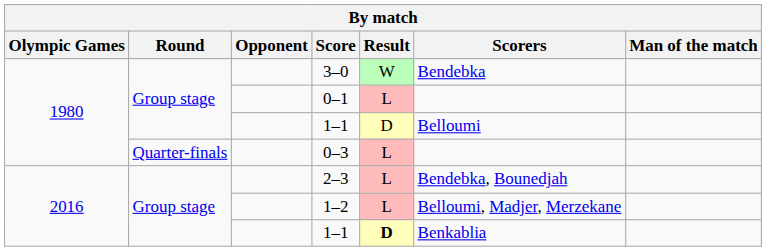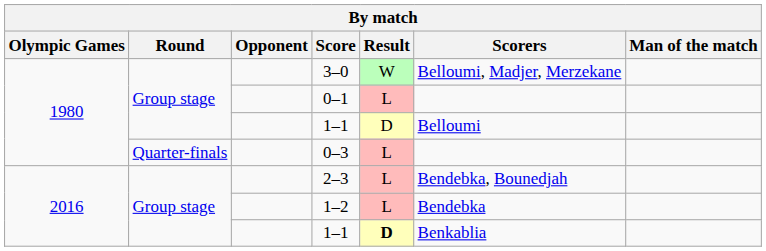 <table class="wikitable" style="text-align: left;">
 <tr>
 <th colspan=7>By match</th>
 </tr>
 <tr>
 <th>Olympic Games</th>
 <th>Round</th>
 <th>Opponent</th>
 <th>Score</th>
 <th>Result</th>
 <th>Scorers</th>
 <th>Man of the match</th>
 </tr>
 <tr>
 <td rowspan=4 align=center><a href='#'>1980</a></td>
 <td rowspan=3><a href='#'>Group stage</a></td>
 <td></td>
 <td align=center>3–0</td>
 <td align=center bgcolor="#bbffbb">W</td>
-<td><a href='#'>Bendebka</a></td>
+<td><a href='#'>Belloumi</a>, <a href='#'>Madjer</a>, <a href='#'>Merzekane</a></td>
 <td></td>
 </tr>
 <tr>
 <td></td>
 <td align=center>0–1</td>
 <td align=center bgcolor="#ffbbbb">L</td>
 <td></td>
 <td></td>
 </tr>
 <tr>
 <td></td>
 <td align=center>1–1</td>
 <td align=center bgcolor="#ffffbb">D</td>
 <td><a href='#'>Belloumi</a></td>
 <td></td>
 </tr>
 <tr>
 <td><a href='#'>Quarter-finals</a></td>
 <td></td>
 <td align=center>0–3</td>
 <td align=center bgcolor="#ffbbbb">L</td>
 <td></td>
 <td></td>
 </tr>
 <tr>
 <td rowspan=3 align=center><a href='#'>2016</a></td>
 <td rowspan=3><a href='#'>Group stage</a></td>
 <td></td>
 <td align=center>2–3</td>
 <td align=center bgcolor="#ffbbbb">L</td>
 <td><a href='#'>Bendebka</a>, <a href='#'>Bounedjah</a></td>
 <td></td>
 </tr>
 <tr>
 <td></td>
 <td align=center>1–2</td>
 <td align=center bgcolor="#ffbbbb">L</td>
-<td><a href='#'>Belloumi</a>, <a href='#'>Madjer</a>, <a href='#'>Merzekane</a></td>
+<td><a href='#'>Bendebka</a></td>
 <td></td>
 </tr>
 <tr>
 <td></td>
 <td align=center>1–1</td>
 <td align=center bgcolor="#ffffbb"><strong>D</strong></td>
 <td><a href='#'>Benkablia</a></td>
 <td></td>
 </tr>
 </table>
